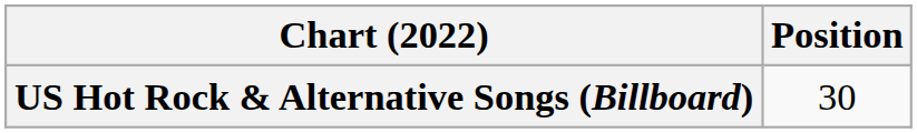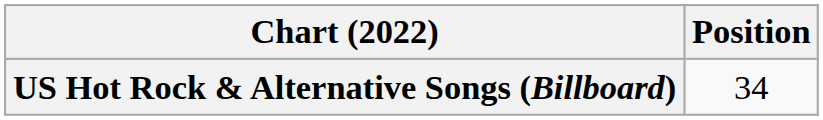 <table class="wikitable plainrowheaders" style="text-align:center">
 <tr>
 <th scope="col">Chart (2022)</th>
 <th scope="col">Position</th>
 </tr>
 <tr>
 <th scope="row">US Hot Rock & Alternative Songs (<em>Billboard</em>)</th>
-<td>30</td>
+<td>34</td>
 </tr>
 </table>
